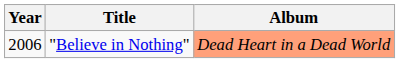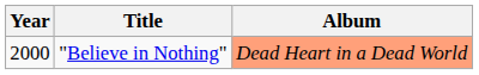 <table class="wikitable">
 <tr>
 <th scope="col">Year</th>
 <th scope="col">Title</th>
 <th scope="col">Album</th>
 </tr>
 <tr>
-<td>2006</td>
+<td>2000</td>
 <td>"<a href='#'>Believe in Nothing</a>"</td>
 <td style="background: lightsalmon;"><em>Dead Heart in a Dead World</em></td>
 </tr>
 </table>
